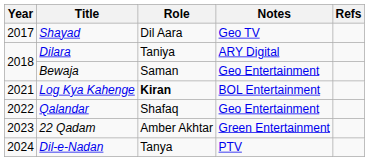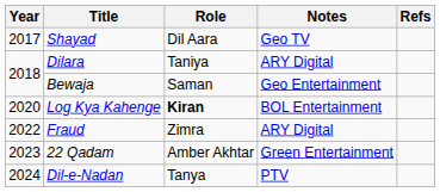 <table class="wikitable">
 <tr>
 <th>Year</th>
 <th>Title</th>
 <th>Role</th>
 <th>Notes</th>
 <th>Refs</th>
 </tr>
 <tr>
 <td>2017</td>
 <td><em><a href='#'>Shayad</a></em></td>
 <td>Dil Aara</td>
 <td><a href='#'>Geo TV</a></td>
 <td></td>
 </tr>
 <tr>
 <td rowspan="2">2018</td>
 <td><em><a href='#'>Dilara</a></em></td>
 <td>Taniya</td>
 <td><a href='#'>ARY Digital</a></td>
 <td></td>
 </tr>
 <tr>
 <td><em>Bewaja</em></td>
 <td>Saman</td>
 <td><a href='#'>Geo Entertainment</a></td>
 <td></td>
 </tr>
 <tr>
-<td>2021</td>
+<td>2020</td>
 <td><em><a href='#'>Log Kya Kahenge</a></em></td>
 <td><strong>Kiran</strong></td>
 <td><a href='#'>BOL Entertainment</a></td>
 <td></td>
 </tr>
 <tr>
 <td>2022</td>
-<td><em><a href='#'>Qalandar</a></em></td>
-<td>Shafaq</td>
-<td><a href='#'>Geo Entertainment</a></td>
+<td><em><a href='#'>Fraud</a></em></td>
+<td>Zimra</td>
+<td><a href='#'>ARY Digital</a></td>
 <td></td>
 </tr>
 <tr>
 <td>2023</td>
 <td><em>22 Qadam</em></td>
 <td>Amber Akhtar</td>
 <td><a href='#'>Green Entertainment</a></td>
 <td></td>
 </tr>
 <tr>
 <td>2024</td>
 <td><em><a href='#'>Dil-e-Nadan</a></em></td>
 <td>Tanya</td>
 <td><a href='#'>PTV</a></td>
 </tr>
 </table>
